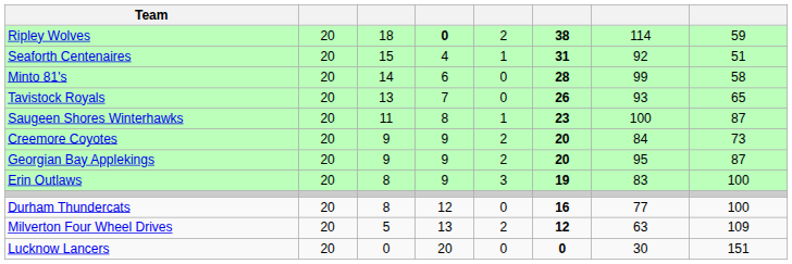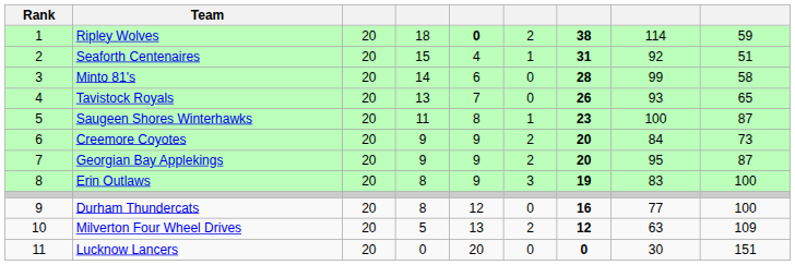 <table class="wikitable sortable" style="text-align:center; width:60em">
 <tr>
+<th width="3%">Rank</th>
 <th width="15%">Team</th>
 <th width="3%"></th>
 <th width="3%"></th>
 <th width="3%"></th>
 <th width="3%"></th>
 <th width="3%"></th>
 <th width="5%"></th>
 <th width="5%"></th>
 </tr>
 <tr bgcolor="#bbffbb">
+<td>1</td>
 <td align=left><a href='#'>Ripley Wolves</a></td>
 <td>20</td>
 <td>18</td>
 <td><strong>0</strong></td>
 <td>2</td>
 <td><strong>38</strong></td>
 <td>114</td>
 <td>59</td>
 </tr>
 <tr bgcolor="#bbffbb">
+<td>2</td>
 <td align=left><a href='#'>Seaforth Centenaires</a></td>
 <td>20</td>
 <td>15</td>
 <td>4</td>
 <td>1</td>
 <td><strong>31</strong></td>
 <td>92</td>
 <td>51</td>
 </tr>
 <tr bgcolor="#bbffbb">
+<td>3</td>
 <td align=left><a href='#'>Minto 81's</a></td>
 <td>20</td>
 <td>14</td>
 <td>6</td>
 <td>0</td>
 <td><strong>28</strong></td>
 <td>99</td>
 <td>58</td>
 </tr>
 <tr bgcolor="#bbffbb">
+<td>4</td>
 <td align=left><a href='#'>Tavistock Royals</a></td>
 <td>20</td>
 <td>13</td>
 <td>7</td>
 <td>0</td>
 <td><strong>26</strong></td>
 <td>93</td>
 <td>65</td>
 </tr>
 <tr bgcolor="#bbffbb">
+<td>5</td>
 <td align=left><a href='#'>Saugeen Shores Winterhawks</a></td>
 <td>20</td>
 <td>11</td>
 <td>8</td>
 <td>1</td>
 <td><strong>23</strong></td>
 <td>100</td>
 <td>87</td>
 </tr>
 <tr bgcolor="#bbffbb">
+<td>6</td>
 <td align=left><a href='#'>Creemore Coyotes</a></td>
 <td>20</td>
 <td>9</td>
 <td>9</td>
 <td>2</td>
 <td><strong>20</strong></td>
 <td>84</td>
 <td>73</td>
 </tr>
 <tr bgcolor="#bbffbb">
+<td>7</td>
 <td align=left><a href='#'>Georgian Bay Applekings</a></td>
 <td>20</td>
 <td>9</td>
 <td>9</td>
 <td>2</td>
 <td><strong>20</strong></td>
 <td>95</td>
 <td>87</td>
 </tr>
 <tr bgcolor="#bbffbb">
+<td>8</td>
 <td align=left><a href='#'>Erin Outlaws</a></td>
 <td>20</td>
 <td>8</td>
 <td>9</td>
 <td>3</td>
 <td><strong>19</strong></td>
 <td>83</td>
 <td>100</td>
 </tr>
 <tr style="background-color:#cccccc;">
 <td></td>
 <td></td>
 <td></td>
 <td></td>
 <td></td>
 <td></td>
 <td></td>
 <td></td>
+<td></td>
 </tr>
 <tr>
+<td>9</td>
 <td align=left><a href='#'>Durham Thundercats</a></td>
 <td>20</td>
 <td>8</td>
 <td>12</td>
 <td>0</td>
 <td><strong>16</strong></td>
 <td>77</td>
 <td>100</td>
 </tr>
 <tr>
+<td>10</td>
 <td align=left><a href='#'>Milverton Four Wheel Drives</a></td>
 <td>20</td>
 <td>5</td>
 <td>13</td>
 <td>2</td>
 <td><strong>12</strong></td>
 <td>63</td>
 <td>109</td>
 </tr>
 <tr>
+<td>11</td>
 <td align=left><a href='#'>Lucknow Lancers</a></td>
 <td>20</td>
 <td>0</td>
 <td>20</td>
 <td>0</td>
 <td><strong>0</strong></td>
 <td>30</td>
 <td>151</td>
 </tr>
 </table>
